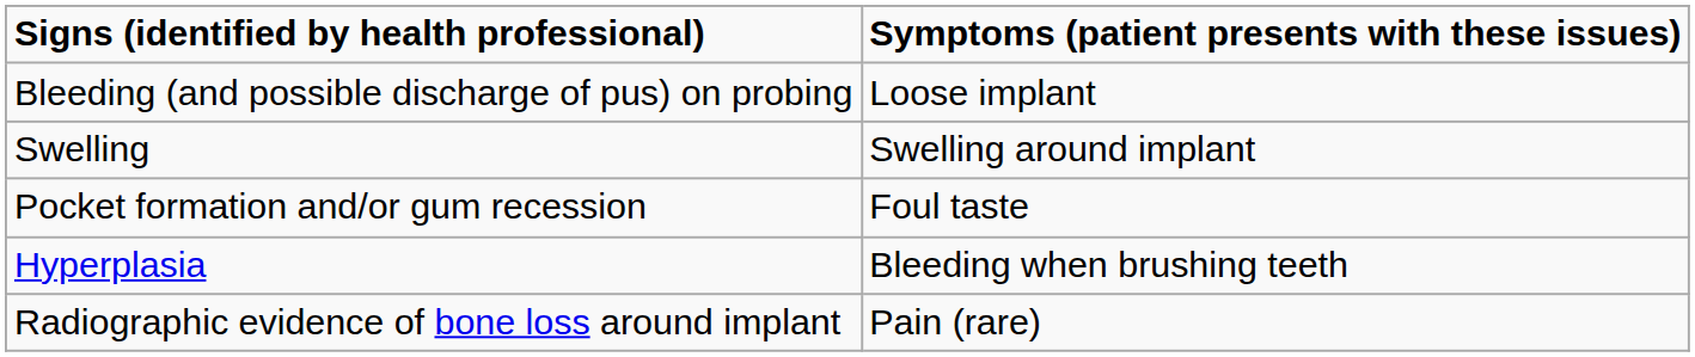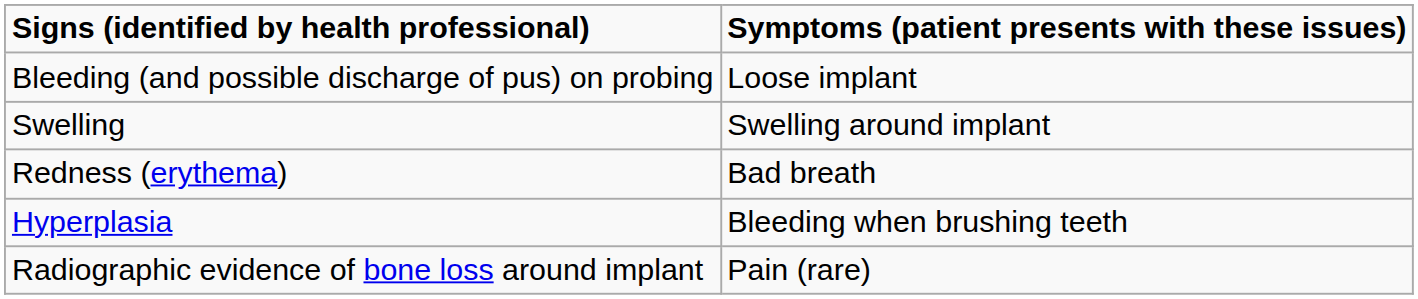 <table class="wikitable">
 <tr>
 <td><strong>Signs (identified by health professional)</strong></td>
 <td><strong>Symptoms (patient presents with these issues)</strong></td>
 </tr>
 <tr>
 <td>Bleeding (and possible discharge of pus) on probing</td>
 <td>Loose implant</td>
 </tr>
 <tr>
 <td>Swelling</td>
 <td>Swelling around implant</td>
 </tr>
 <tr>
-<td>Pocket formation and/or gum recession</td>
-<td>Foul taste</td>
+<td>Redness (<a href='#'>erythema</a>)</td>
+<td>Bad breath</td>
 </tr>
 <tr>
 <td><a href='#'>Hyperplasia</a></td>
 <td>Bleeding when brushing teeth</td>
 </tr>
 <tr>
 <td>Radiographic evidence of <a href='#'>bone loss</a> around implant</td>
 <td>Pain (rare)</td>
 </tr>
 </table>
